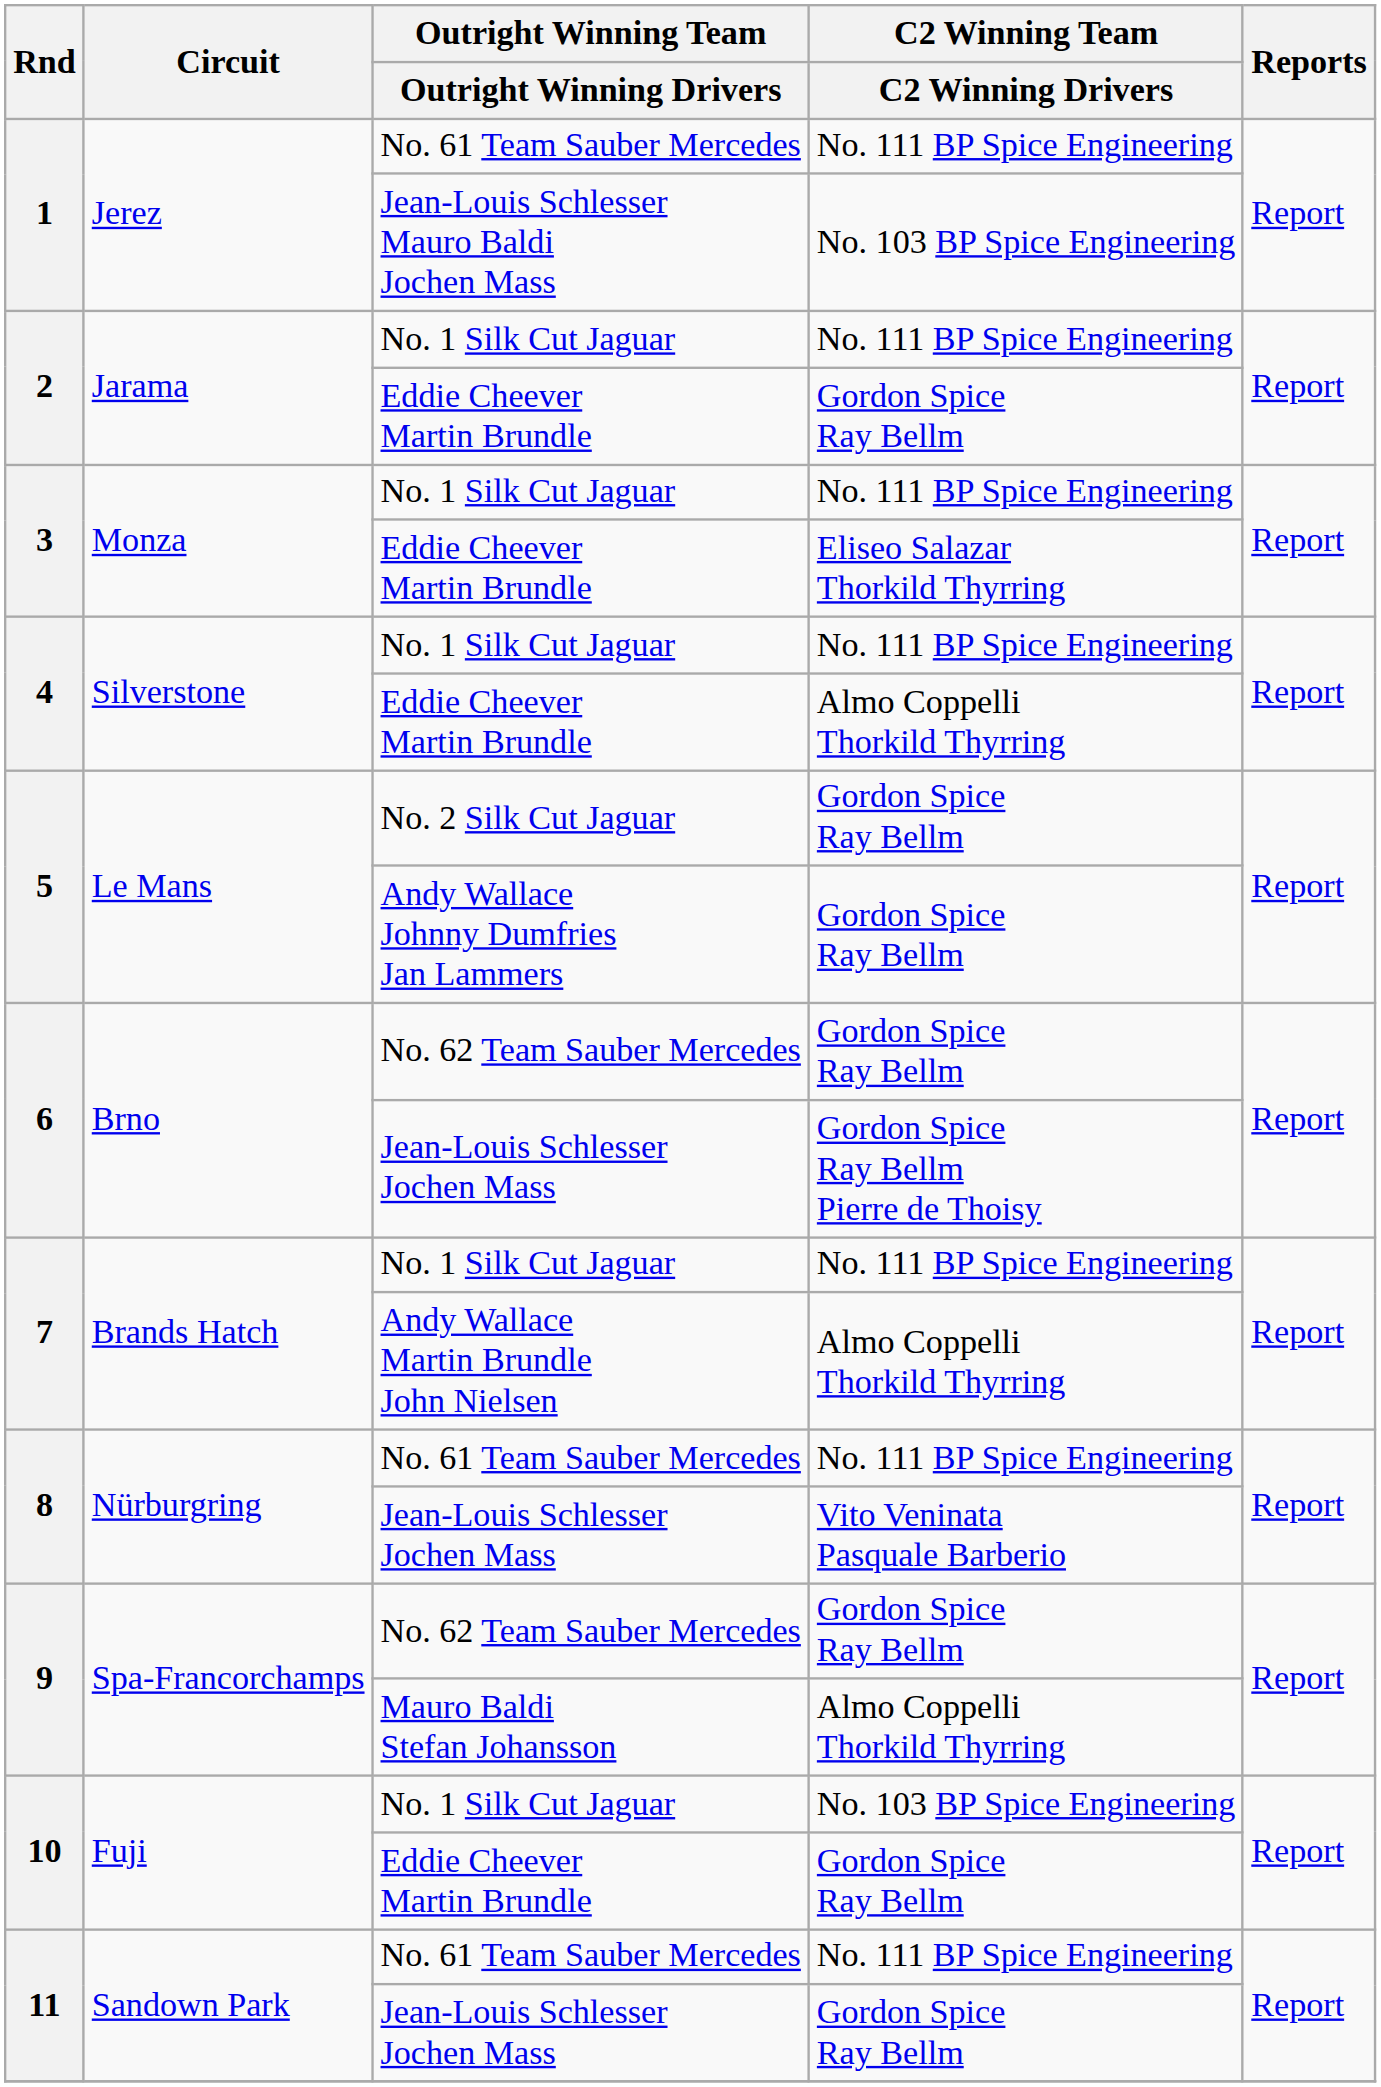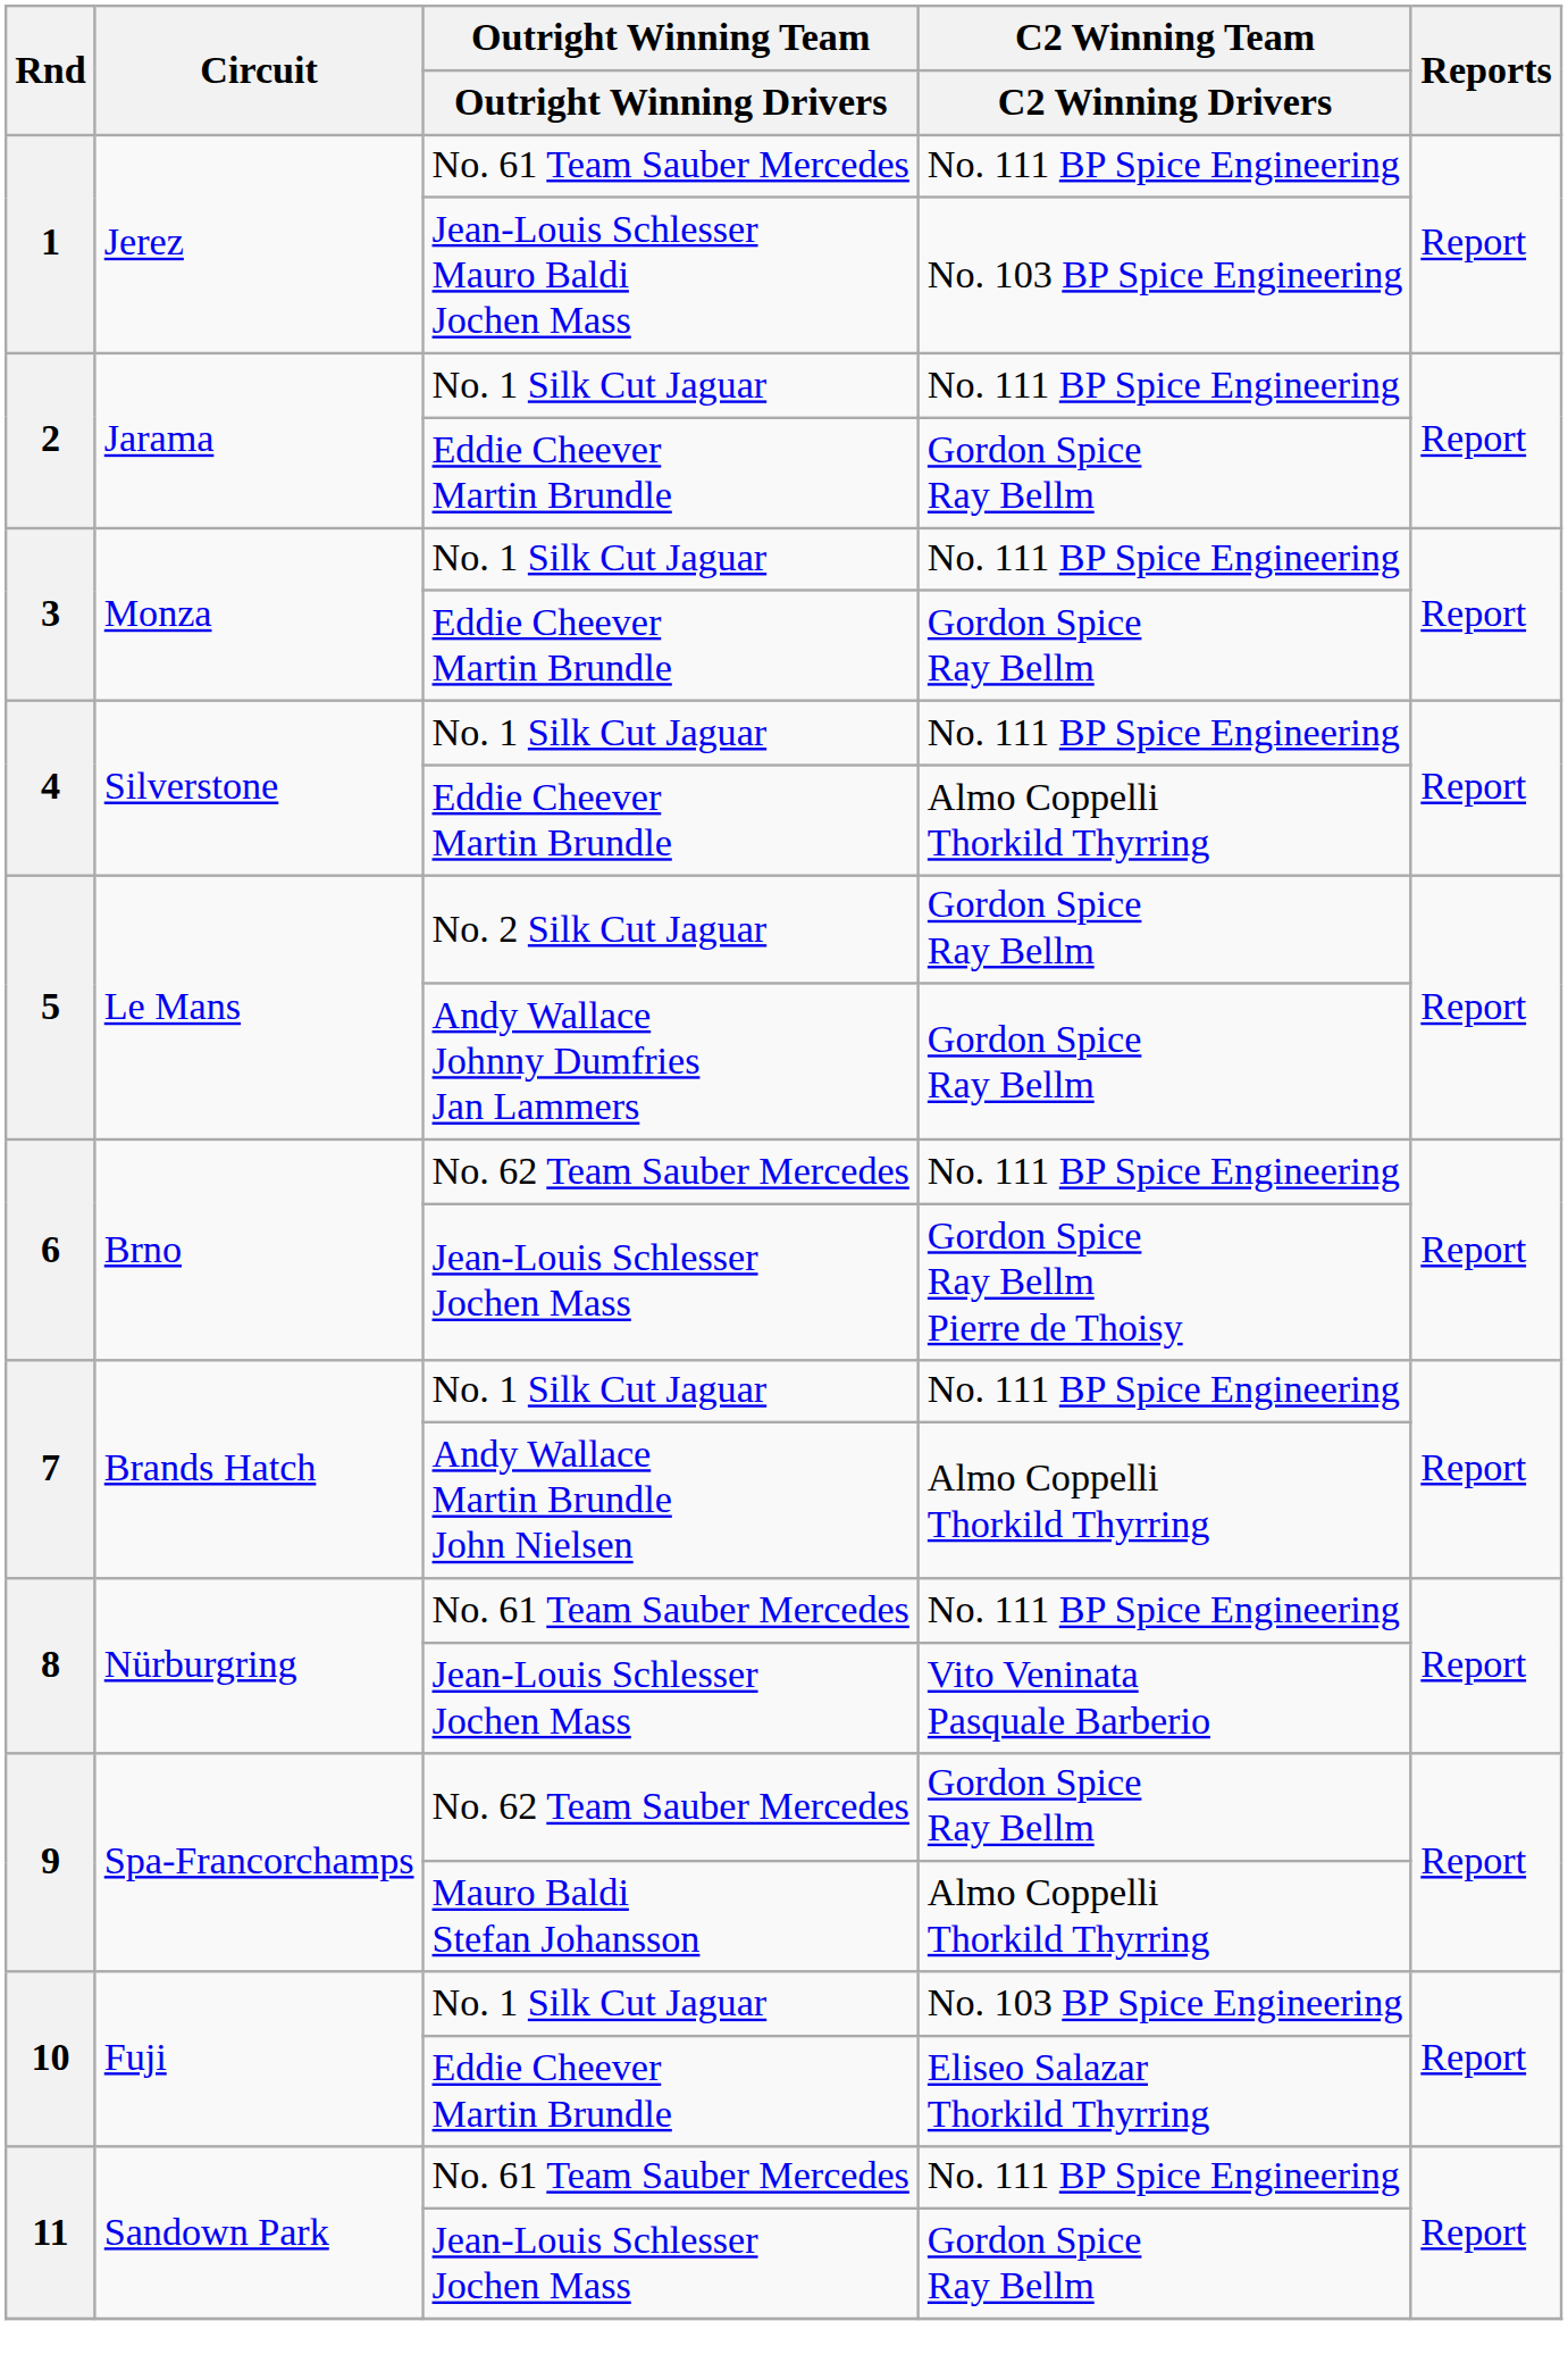 <table class="wikitable" style="font-size: 90%;">
 <tr>
 <th rowspan=2>Rnd</th>
 <th rowspan=2>Circuit</th>
 <th>Outright Winning Team</th>
 <th>C2 Winning Team</th>
 <th rowspan=2>Reports</th>
 </tr>
 <tr>
 <th>Outright Winning Drivers</th>
 <th>C2 Winning Drivers</th>
 </tr>
 <tr>
 <th rowspan=2>1</th>
 <td rowspan=2><a href='#'>Jerez</a></td>
 <td> No. 61 <a href='#'>Team Sauber Mercedes</a></td>
 <td> No. 111 <a href='#'>BP Spice Engineering</a></td>
 <td rowspan=2><a href='#'>Report</a></td>
 </tr>
 <tr>
 <td> <a href='#'>Jean-Louis Schlesser</a><br> <a href='#'>Mauro Baldi</a><br> <a href='#'>Jochen Mass</a></td>
 <td> No. 103 <a href='#'>BP Spice Engineering</a></td>
 </tr>
 <tr>
 <th rowspan=2>2</th>
 <td rowspan=2><a href='#'>Jarama</a></td>
 <td> No. 1 <a href='#'>Silk Cut Jaguar</a></td>
 <td> No. 111 <a href='#'>BP Spice Engineering</a></td>
 <td rowspan=2><a href='#'>Report</a></td>
 </tr>
 <tr>
 <td> <a href='#'>Eddie Cheever</a><br> <a href='#'>Martin Brundle</a></td>
 <td> <a href='#'>Gordon Spice</a><br> <a href='#'>Ray Bellm</a></td>
 </tr>
 <tr>
 <th rowspan=2>3</th>
 <td rowspan=2><a href='#'>Monza</a></td>
 <td> No. 1 <a href='#'>Silk Cut Jaguar</a></td>
 <td> No. 111 <a href='#'>BP Spice Engineering</a></td>
 <td rowspan=2><a href='#'>Report</a></td>
 </tr>
 <tr>
 <td> <a href='#'>Eddie Cheever</a><br> <a href='#'>Martin Brundle</a></td>
-<td> <a href='#'>Eliseo Salazar</a><br> <a href='#'>Thorkild Thyrring</a></td>
+<td> <a href='#'>Gordon Spice</a><br> <a href='#'>Ray Bellm</a></td>
 </tr>
 <tr>
 <th rowspan=2>4</th>
 <td rowspan=2><a href='#'>Silverstone</a></td>
 <td> No. 1 <a href='#'>Silk Cut Jaguar</a></td>
 <td> No. 111 <a href='#'>BP Spice Engineering</a></td>
 <td rowspan=2><a href='#'>Report</a></td>
 </tr>
 <tr>
 <td> <a href='#'>Eddie Cheever</a><br> <a href='#'>Martin Brundle</a></td>
 <td> Almo Coppelli<br> <a href='#'>Thorkild Thyrring</a></td>
 </tr>
 <tr>
 <th rowspan=2>5</th>
 <td rowspan=2><a href='#'>Le Mans</a></td>
 <td> No. 2 <a href='#'>Silk Cut Jaguar</a></td>
 <td> <a href='#'>Gordon Spice</a><br> <a href='#'>Ray Bellm</a></td>
 <td rowspan=2><a href='#'>Report</a></td>
 </tr>
 <tr>
 <td> <a href='#'>Andy Wallace</a><br> <a href='#'>Johnny Dumfries</a><br> <a href='#'>Jan Lammers</a></td>
 <td> <a href='#'>Gordon Spice</a><br> <a href='#'>Ray Bellm</a></td>
 </tr>
 <tr>
 <th rowspan=2>6</th>
 <td rowspan=2><a href='#'>Brno</a></td>
 <td> No. 62 <a href='#'>Team Sauber Mercedes</a></td>
-<td> <a href='#'>Gordon Spice</a><br> <a href='#'>Ray Bellm</a></td>
+<td> No. 111 <a href='#'>BP Spice Engineering</a></td>
 <td rowspan=2><a href='#'>Report</a></td>
 </tr>
 <tr>
 <td> <a href='#'>Jean-Louis Schlesser</a><br> <a href='#'>Jochen Mass</a></td>
 <td> <a href='#'>Gordon Spice</a><br> <a href='#'>Ray Bellm</a><br> <a href='#'>Pierre de Thoisy</a></td>
 </tr>
 <tr>
 <th rowspan=2>7</th>
 <td rowspan=2><a href='#'>Brands Hatch</a></td>
 <td> No. 1 <a href='#'>Silk Cut Jaguar</a></td>
 <td> No. 111 <a href='#'>BP Spice Engineering</a></td>
 <td rowspan=2><a href='#'>Report</a></td>
 </tr>
 <tr>
 <td> <a href='#'>Andy Wallace</a><br> <a href='#'>Martin Brundle</a><br> <a href='#'>John Nielsen</a></td>
 <td> Almo Coppelli<br> <a href='#'>Thorkild Thyrring</a></td>
 </tr>
 <tr>
 <th rowspan=2>8</th>
 <td rowspan=2><a href='#'>Nürburgring</a></td>
 <td> No. 61 <a href='#'>Team Sauber Mercedes</a></td>
 <td> No. 111 <a href='#'>BP Spice Engineering</a></td>
 <td rowspan=2><a href='#'>Report</a></td>
 </tr>
 <tr>
 <td> <a href='#'>Jean-Louis Schlesser</a><br> <a href='#'>Jochen Mass</a></td>
 <td> <a href='#'>Vito Veninata</a><br> <a href='#'>Pasquale Barberio</a></td>
 </tr>
 <tr>
 <th rowspan=2>9</th>
 <td rowspan=2><a href='#'>Spa-Francorchamps</a></td>
 <td> No. 62 <a href='#'>Team Sauber Mercedes</a></td>
 <td> <a href='#'>Gordon Spice</a><br> <a href='#'>Ray Bellm</a></td>
 <td rowspan=2><a href='#'>Report</a></td>
 </tr>
 <tr>
 <td> <a href='#'>Mauro Baldi</a><br> <a href='#'>Stefan Johansson</a></td>
 <td> Almo Coppelli<br> <a href='#'>Thorkild Thyrring</a></td>
 </tr>
 <tr>
 <th rowspan=2>10</th>
 <td rowspan=2><a href='#'>Fuji</a></td>
 <td> No. 1 <a href='#'>Silk Cut Jaguar</a></td>
 <td> No. 103 <a href='#'>BP Spice Engineering</a></td>
 <td rowspan=2><a href='#'>Report</a></td>
 </tr>
 <tr>
 <td> <a href='#'>Eddie Cheever</a><br> <a href='#'>Martin Brundle</a></td>
-<td> <a href='#'>Gordon Spice</a><br> <a href='#'>Ray Bellm</a></td>
+<td> <a href='#'>Eliseo Salazar</a><br> <a href='#'>Thorkild Thyrring</a></td>
 </tr>
 <tr>
 <th rowspan=2>11</th>
 <td rowspan=2><a href='#'>Sandown Park</a></td>
 <td> No. 61 <a href='#'>Team Sauber Mercedes</a></td>
 <td> No. 111 <a href='#'>BP Spice Engineering</a></td>
 <td rowspan=2><a href='#'>Report</a></td>
 </tr>
 <tr>
 <td> <a href='#'>Jean-Louis Schlesser</a><br> <a href='#'>Jochen Mass</a></td>
 <td> <a href='#'>Gordon Spice</a><br> <a href='#'>Ray Bellm</a></td>
 </tr>
 <tr>
 </tr>
 </table>
